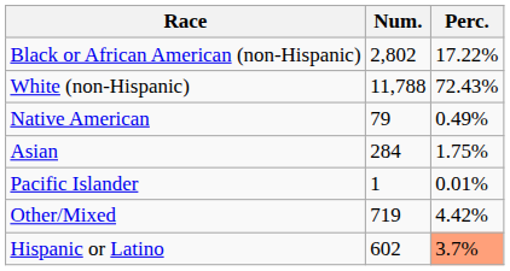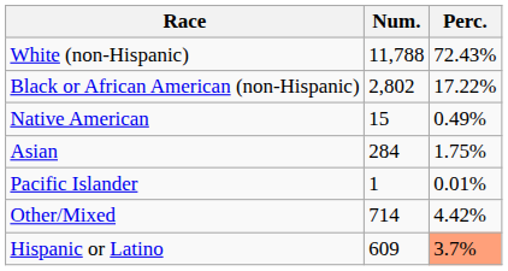 <table class="wikitable">
 <tr>
 <th>Race</th>
 <th>Num.</th>
 <th>Perc.</th>
 </tr>
 <tr>
+<td><a href='#'>White</a> (non-Hispanic)</td>
+<td>11,788</td>
+<td>72.43%</td>
+</tr>
+<tr>
 <td><a href='#'>Black or African American</a> (non-Hispanic)</td>
 <td>2,802</td>
 <td>17.22%</td>
 </tr>
 <tr>
-<td><a href='#'>White</a> (non-Hispanic)</td>
-<td>11,788</td>
-<td>72.43%</td>
-</tr>
-<tr>
 <td><a href='#'>Native American</a></td>
-<td>79</td>
+<td>15</td>
 <td>0.49%</td>
 </tr>
 <tr>
 <td><a href='#'>Asian</a></td>
 <td>284</td>
 <td>1.75%</td>
 </tr>
 <tr>
 <td><a href='#'>Pacific Islander</a></td>
 <td>1</td>
 <td>0.01%</td>
 </tr>
 <tr>
 <td><a href='#'>Other/Mixed</a></td>
-<td>719</td>
+<td>714</td>
 <td>4.42%</td>
 </tr>
 <tr>
 <td><a href='#'>Hispanic</a> or <a href='#'>Latino</a></td>
-<td>602</td>
+<td>609</td>
 <td style="background: lightsalmon;">3.7%</td>
 </tr>
 </table>
